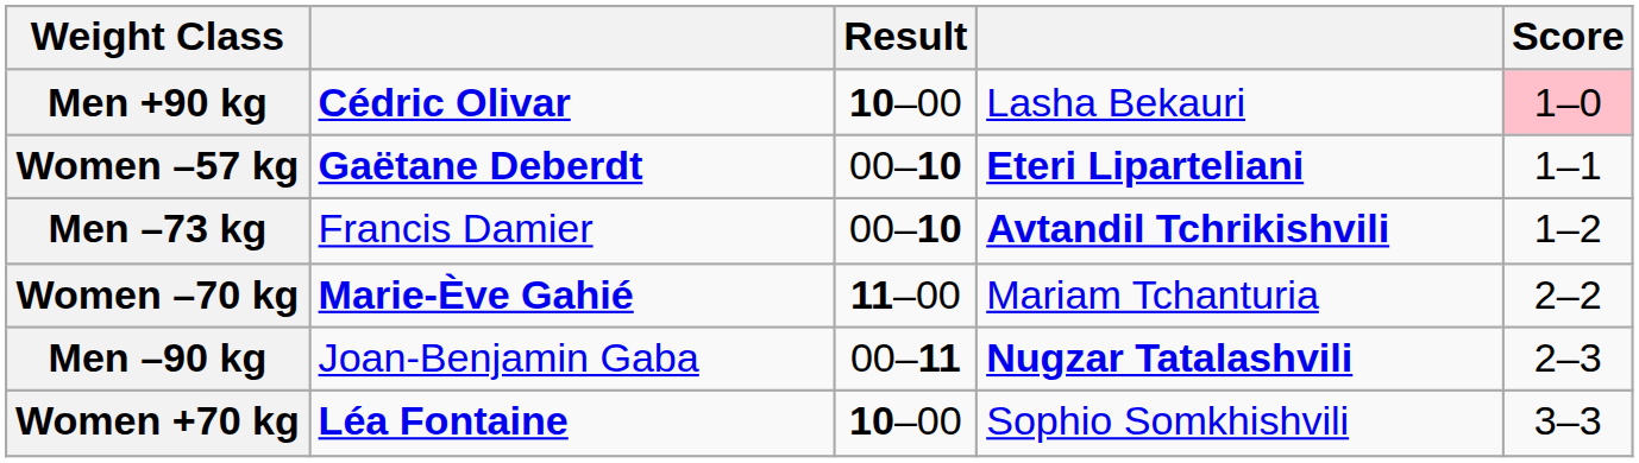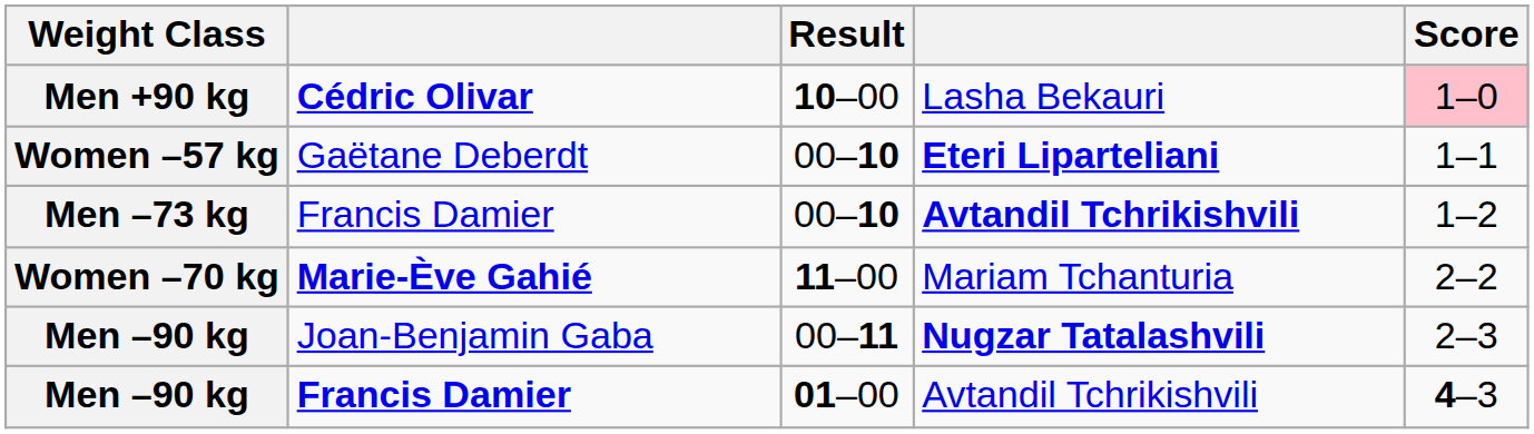 <table class="wikitable">
 <tr>
 <th>Weight Class</th>
 <th style="width: 200px;"></th>
 <th>Result</th>
 <th style="width: 200px;"></th>
 <th>Score</th>
 </tr>
 <tr>
 <th>Men +90 kg</th>
 <td><strong><a href='#'>Cédric Olivar</a></strong></td>
 <td align=center><strong>10</strong>–00</td>
 <td><a href='#'>Lasha Bekauri</a></td>
 <td align=center style="background: pink;">1–0</td>
 </tr>
 <tr>
 <th>Women –57 kg</th>
-<td><strong><a href='#'>Gaëtane Deberdt</a></strong></td>
+<td><a href='#'>Gaëtane Deberdt</a></td>
 <td align=center>00–<strong>10</strong></td>
 <td><strong><a href='#'>Eteri Liparteliani</a></strong></td>
 <td align=center>1–1</td>
 </tr>
 <tr>
 <th>Men –73 kg</th>
 <td><a href='#'>Francis Damier</a></td>
 <td align=center>00–<strong>10</strong></td>
 <td><strong><a href='#'>Avtandil Tchrikishvili</a></strong></td>
 <td align=center>1–2</td>
 </tr>
 <tr>
 <th>Women –70 kg</th>
 <td><strong><a href='#'>Marie-Ève Gahié</a></strong></td>
 <td align=center><strong>11</strong>–00</td>
 <td><a href='#'>Mariam Tchanturia</a></td>
 <td align=center>2–2</td>
 </tr>
 <tr>
 <th>Men –90 kg</th>
 <td><a href='#'>Joan-Benjamin Gaba</a></td>
 <td align=center>00–<strong>11</strong></td>
 <td><strong><a href='#'>Nugzar Tatalashvili</a></strong></td>
 <td align=center>2–3</td>
 </tr>
 <tr>
-<th>Women +70 kg</th>
-<td><strong><a href='#'>Léa Fontaine</a></strong></td>
-<td align=center><strong>10</strong>–00</td>
-<td><a href='#'>Sophio Somkhishvili</a></td>
-<td align=center>3–3</td>
+<th>Men –90 kg</th>
+<td><strong><a href='#'>Francis Damier</a></strong></td>
+<td align=center><strong>01</strong>–00</td>
+<td><a href='#'>Avtandil Tchrikishvili</a></td>
+<td align=center><strong>4</strong>–3</td>
 </tr>
 </table>
